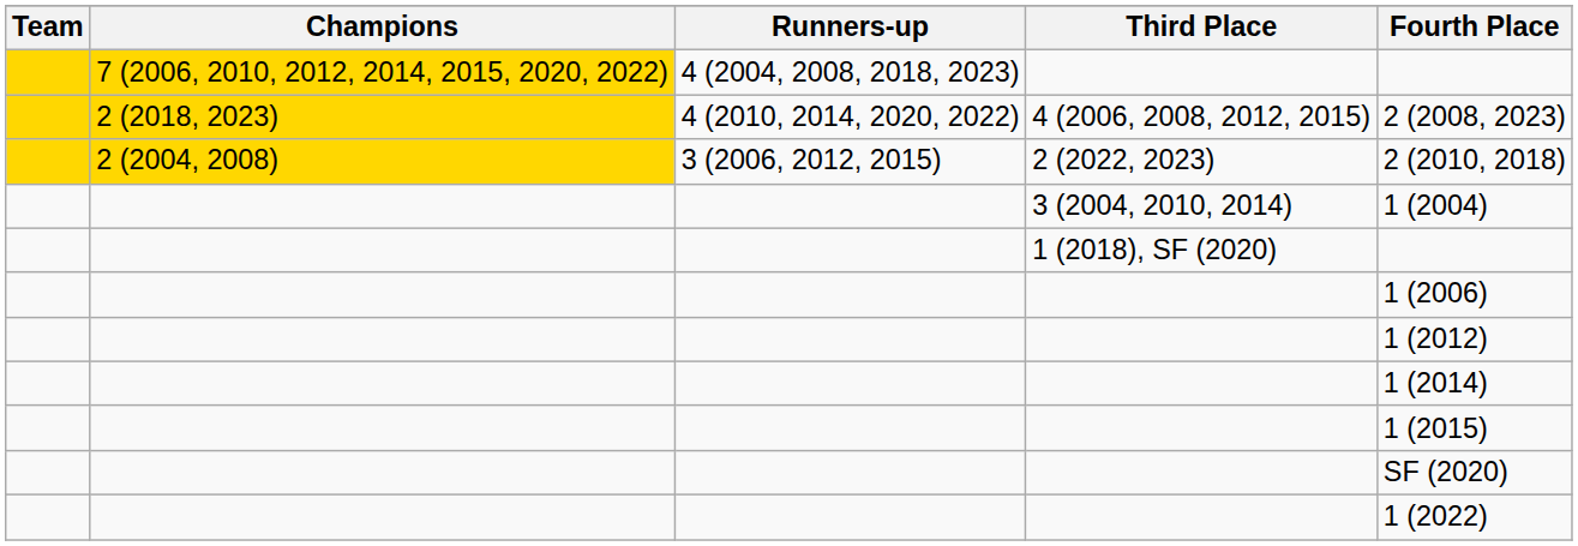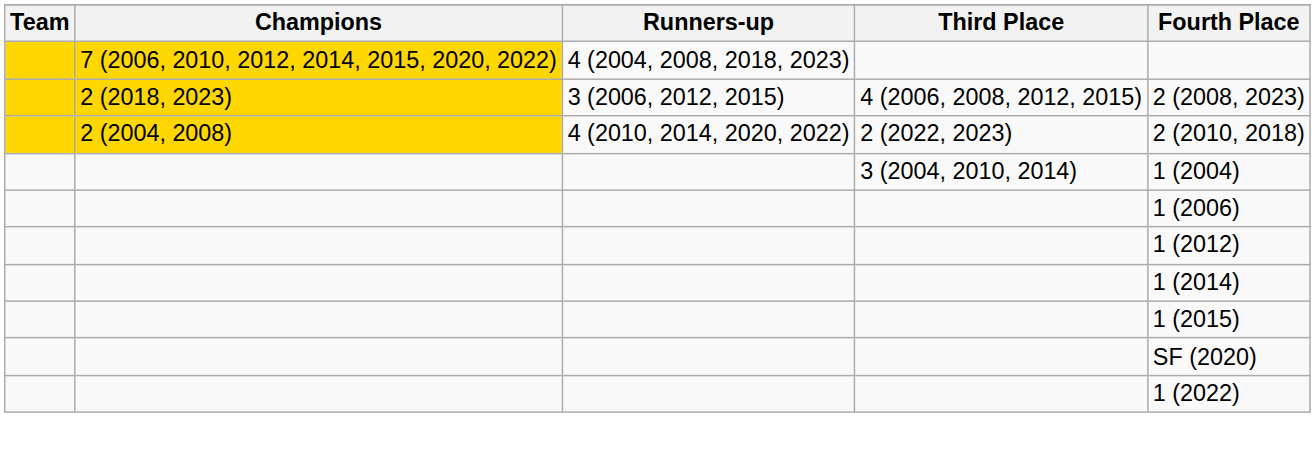 <table class="wikitable">
 <tr bgcolor=#f2f2f2>
 </tr>
 <tr>
 <th>Team</th>
 <th>Champions</th>
 <th>Runners-up</th>
 <th>Third Place</th>
 <th>Fourth Place</th>
 </tr>
 <tr>
 <td bgcolor=gold></td>
 <td bgcolor=gold>7 (2006, 2010, 2012, 2014, 2015, 2020, 2022)</td>
 <td>4 (2004, 2008, 2018, 2023)</td>
 <td></td>
 <td></td>
 </tr>
 <tr>
 <td bgcolor=gold></td>
 <td bgcolor=gold>2 (2018, 2023)</td>
-<td>4 (2010, 2014, 2020, 2022)</td>
+<td>3 (2006, 2012, 2015)</td>
 <td>4 (2006, 2008, 2012, 2015)</td>
 <td>2 (2008, 2023)</td>
 </tr>
 <tr>
 <td bgcolor=gold></td>
 <td bgcolor=gold>2 (2004, 2008)</td>
-<td>3 (2006, 2012, 2015)</td>
+<td>4 (2010, 2014, 2020, 2022)</td>
 <td>2 (2022, 2023)</td>
 <td>2 (2010, 2018)</td>
 </tr>
 <tr>
 <td></td>
 <td></td>
 <td></td>
 <td>3 (2004, 2010, 2014)</td>
 <td>1 (2004)</td>
-</tr>
-<tr>
-<td></td>
-<td></td>
-<td></td>
-<td>1 (2018), SF (2020)</td>
-<td></td>
 </tr>
 <tr>
 <td></td>
 <td></td>
 <td></td>
 <td></td>
 <td>1 (2006)</td>
 </tr>
 <tr>
 <td></td>
 <td></td>
 <td></td>
 <td></td>
 <td>1 (2012)</td>
 </tr>
 <tr>
 <td></td>
 <td></td>
 <td></td>
 <td></td>
 <td>1 (2014)</td>
 </tr>
 <tr>
 <td></td>
 <td></td>
 <td></td>
 <td></td>
 <td>1 (2015)</td>
 </tr>
 <tr>
 <td></td>
 <td></td>
 <td></td>
 <td></td>
 <td>SF (2020)</td>
 </tr>
 <tr>
 <td></td>
 <td></td>
 <td></td>
 <td></td>
 <td>1 (2022)</td>
 </tr>
 </table>
